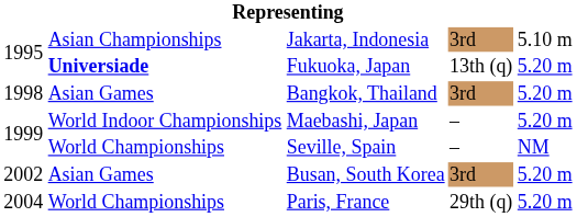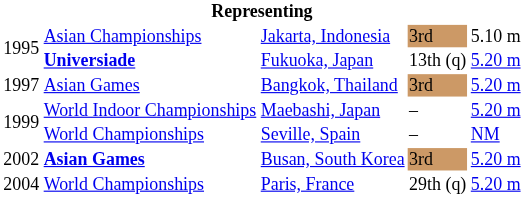 <table>
 <tr>
 <th colspan="5">Representing </th>
 </tr>
 <tr>
 <td rowspan=2>1995</td>
 <td><a href='#'>Asian Championships</a></td>
 <td><a href='#'>Jakarta, Indonesia</a></td>
 <td bgcolor="cc9966">3rd</td>
 <td>5.10 m</td>
 </tr>
 <tr>
 <td><strong><a href='#'>Universiade</a></strong></td>
 <td><a href='#'>Fukuoka, Japan</a></td>
 <td>13th (q)</td>
 <td><a href='#'>5.20 m</a></td>
 </tr>
 <tr>
-<td>1998</td>
+<td>1997</td>
 <td><a href='#'>Asian Games</a></td>
 <td><a href='#'>Bangkok, Thailand</a></td>
 <td bgcolor="cc9966">3rd</td>
 <td><a href='#'>5.20 m</a></td>
 </tr>
 <tr>
 <td rowspan=2>1999</td>
 <td><a href='#'>World Indoor Championships</a></td>
 <td><a href='#'>Maebashi, Japan</a></td>
 <td>–</td>
 <td><a href='#'>5.20 m</a></td>
 </tr>
 <tr>
 <td><a href='#'>World Championships</a></td>
 <td><a href='#'>Seville, Spain</a></td>
 <td>–</td>
 <td><a href='#'>NM</a></td>
 </tr>
 <tr>
 <td>2002</td>
-<td><a href='#'>Asian Games</a></td>
+<td><strong><a href='#'>Asian Games</a></strong></td>
 <td><a href='#'>Busan, South Korea</a></td>
 <td bgcolor="cc9966">3rd</td>
 <td><a href='#'>5.20 m</a></td>
 </tr>
 <tr>
 <td>2004</td>
 <td><a href='#'>World Championships</a></td>
 <td><a href='#'>Paris, France</a></td>
 <td>29th (q)</td>
 <td><a href='#'>5.20 m</a></td>
 </tr>
 </table>
